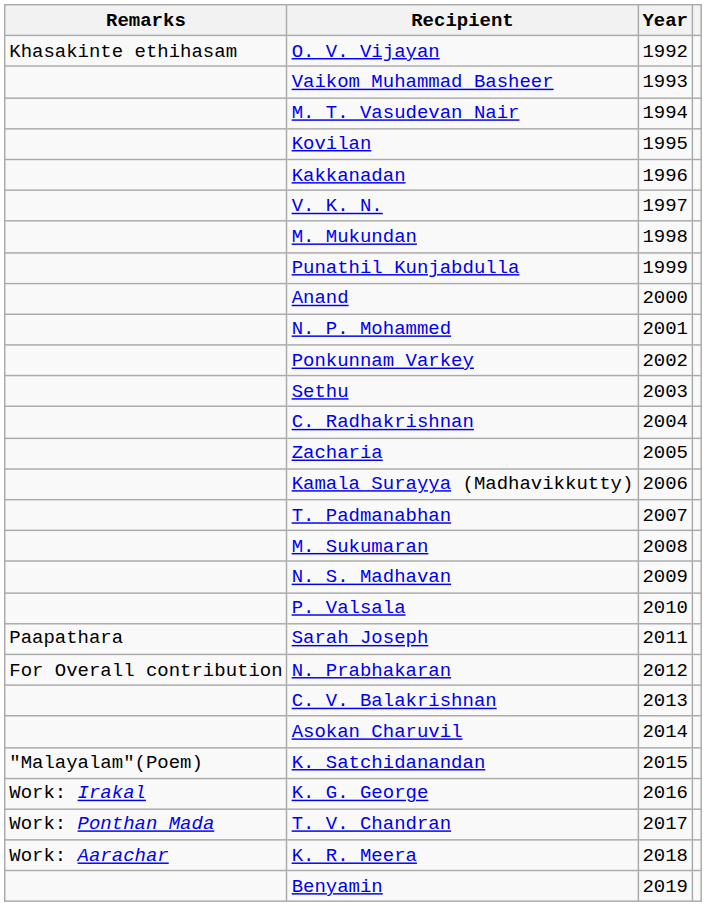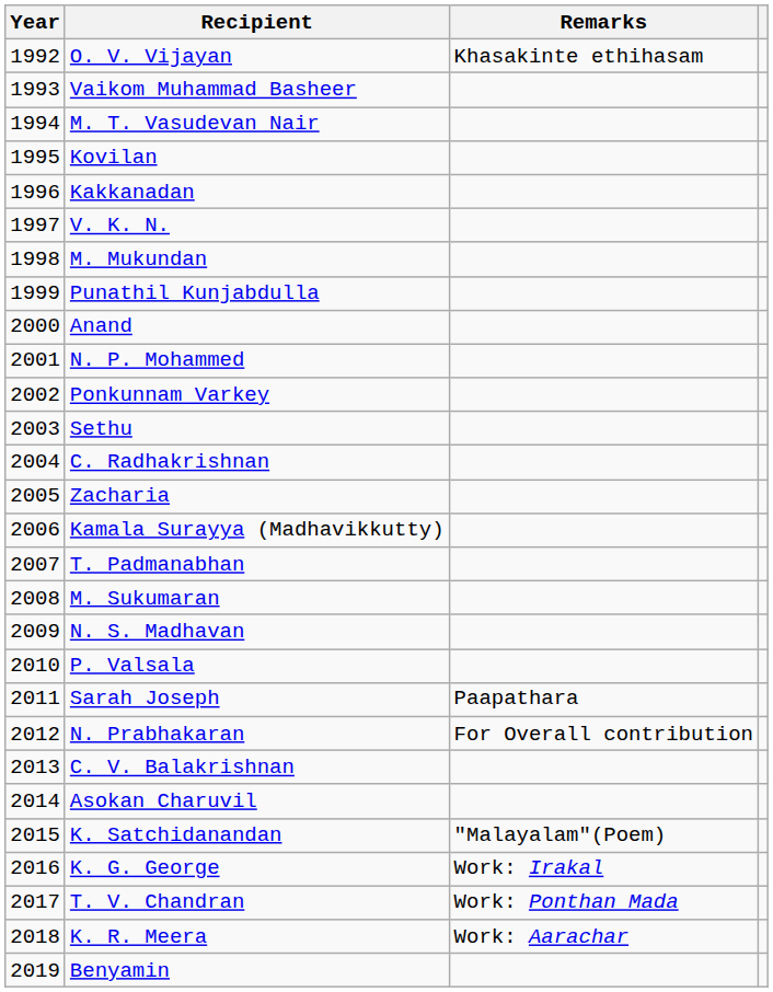 <table class="wikitable">
 <tr>
+<th>Year</th>
+<th>Recipient</th>
 <th>Remarks</th>
-<th>Recipient</th>
-<th>Year</th>
 <th></th>
 </tr>
 <tr>
+<td>1992</td>
+<td><a href='#'>O. V. Vijayan</a></td>
 <td>Khasakinte ethihasam</td>
-<td><a href='#'>O. V. Vijayan</a></td>
-<td>1992</td>
 <td></td>
 </tr>
 <tr>
+<td>1993</td>
+<td><a href='#'>Vaikom Muhammad Basheer</a></td>
 <td></td>
-<td><a href='#'>Vaikom Muhammad Basheer</a></td>
-<td>1993</td>
 <td></td>
 </tr>
 <tr>
+<td>1994</td>
+<td><a href='#'>M. T. Vasudevan Nair</a></td>
 <td></td>
-<td><a href='#'>M. T. Vasudevan Nair</a></td>
-<td>1994</td>
 <td></td>
 </tr>
 <tr>
+<td>1995</td>
+<td><a href='#'>Kovilan</a></td>
 <td></td>
-<td><a href='#'>Kovilan</a></td>
-<td>1995</td>
 <td></td>
 </tr>
 <tr>
+<td>1996</td>
+<td><a href='#'>Kakkanadan</a></td>
 <td></td>
-<td><a href='#'>Kakkanadan</a></td>
-<td>1996</td>
 <td></td>
 </tr>
 <tr>
+<td>1997</td>
+<td><a href='#'>V. K. N.</a></td>
 <td></td>
-<td><a href='#'>V. K. N.</a></td>
-<td>1997</td>
 <td></td>
 </tr>
 <tr>
+<td>1998</td>
+<td><a href='#'>M. Mukundan</a></td>
 <td></td>
-<td><a href='#'>M. Mukundan</a></td>
-<td>1998</td>
 <td></td>
 </tr>
 <tr>
+<td>1999</td>
+<td><a href='#'>Punathil Kunjabdulla</a></td>
 <td></td>
-<td><a href='#'>Punathil Kunjabdulla</a></td>
-<td>1999</td>
 <td></td>
 </tr>
 <tr>
+<td>2000</td>
+<td><a href='#'>Anand</a></td>
 <td></td>
-<td><a href='#'>Anand</a></td>
-<td>2000</td>
 <td></td>
 </tr>
 <tr>
+<td>2001</td>
+<td><a href='#'>N. P. Mohammed</a></td>
 <td></td>
-<td><a href='#'>N. P. Mohammed</a></td>
-<td>2001</td>
 <td></td>
 </tr>
 <tr>
+<td>2002</td>
+<td><a href='#'>Ponkunnam Varkey</a></td>
 <td></td>
-<td><a href='#'>Ponkunnam Varkey</a></td>
-<td>2002</td>
 <td></td>
 </tr>
 <tr>
+<td>2003</td>
+<td><a href='#'>Sethu</a></td>
 <td></td>
-<td><a href='#'>Sethu</a></td>
-<td>2003</td>
 <td></td>
 </tr>
 <tr>
+<td>2004</td>
+<td><a href='#'>C. Radhakrishnan</a></td>
 <td></td>
-<td><a href='#'>C. Radhakrishnan</a></td>
-<td>2004</td>
 <td></td>
 </tr>
 <tr>
+<td>2005</td>
+<td><a href='#'>Zacharia</a></td>
 <td></td>
-<td><a href='#'>Zacharia</a></td>
-<td>2005</td>
 <td></td>
 </tr>
 <tr>
+<td>2006</td>
+<td><a href='#'>Kamala Surayya</a> (Madhavikkutty)</td>
 <td></td>
-<td><a href='#'>Kamala Surayya</a> (Madhavikkutty)</td>
-<td>2006</td>
 <td></td>
 </tr>
 <tr>
+<td>2007</td>
+<td><a href='#'>T. Padmanabhan</a></td>
 <td></td>
-<td><a href='#'>T. Padmanabhan</a></td>
-<td>2007</td>
 <td></td>
 </tr>
 <tr>
+<td>2008</td>
+<td><a href='#'>M. Sukumaran</a></td>
 <td></td>
-<td><a href='#'>M. Sukumaran</a></td>
-<td>2008</td>
 <td></td>
 </tr>
 <tr>
+<td>2009</td>
+<td><a href='#'>N. S. Madhavan</a></td>
 <td></td>
-<td><a href='#'>N. S. Madhavan</a></td>
-<td>2009</td>
 <td></td>
 </tr>
 <tr>
+<td>2010</td>
+<td><a href='#'>P. Valsala</a></td>
 <td></td>
-<td><a href='#'>P. Valsala</a></td>
-<td>2010</td>
 <td></td>
 </tr>
 <tr>
+<td>2011</td>
+<td><a href='#'>Sarah Joseph</a></td>
 <td>Paapathara</td>
-<td><a href='#'>Sarah Joseph</a></td>
-<td>2011</td>
 <td></td>
 </tr>
 <tr>
+<td>2012</td>
+<td><a href='#'>N. Prabhakaran</a></td>
 <td>For Overall contribution</td>
-<td><a href='#'>N. Prabhakaran</a></td>
-<td>2012</td>
 <td></td>
 </tr>
 <tr>
+<td>2013</td>
+<td><a href='#'>C. V. Balakrishnan</a></td>
 <td></td>
-<td><a href='#'>C. V. Balakrishnan</a></td>
-<td>2013</td>
 <td></td>
 </tr>
 <tr>
+<td>2014</td>
+<td><a href='#'>Asokan Charuvil</a></td>
 <td></td>
-<td><a href='#'>Asokan Charuvil</a></td>
-<td>2014</td>
 <td></td>
 </tr>
 <tr>
+<td>2015</td>
+<td><a href='#'>K. Satchidanandan</a></td>
 <td>"Malayalam"(Poem)</td>
-<td><a href='#'>K. Satchidanandan</a></td>
-<td>2015</td>
 <td></td>
 </tr>
 <tr>
+<td>2016</td>
+<td><a href='#'>K. G. George</a></td>
 <td>Work: <em><a href='#'>Irakal</a></em></td>
-<td><a href='#'>K. G. George</a></td>
-<td>2016</td>
 <td></td>
 </tr>
 <tr>
+<td>2017</td>
+<td><a href='#'>T. V. Chandran</a></td>
 <td>Work: <em><a href='#'>Ponthan Mada</a></em></td>
-<td><a href='#'>T. V. Chandran</a></td>
-<td>2017</td>
 <td></td>
 </tr>
 <tr>
+<td>2018</td>
+<td><a href='#'>K. R. Meera</a></td>
 <td>Work: <em><a href='#'>Aarachar</a></em></td>
-<td><a href='#'>K. R. Meera</a></td>
-<td>2018</td>
 <td></td>
 </tr>
 <tr>
+<td>2019</td>
+<td><a href='#'>Benyamin</a></td>
 <td></td>
-<td><a href='#'>Benyamin</a></td>
-<td>2019</td>
 <td></td>
 </tr>
 </table>
